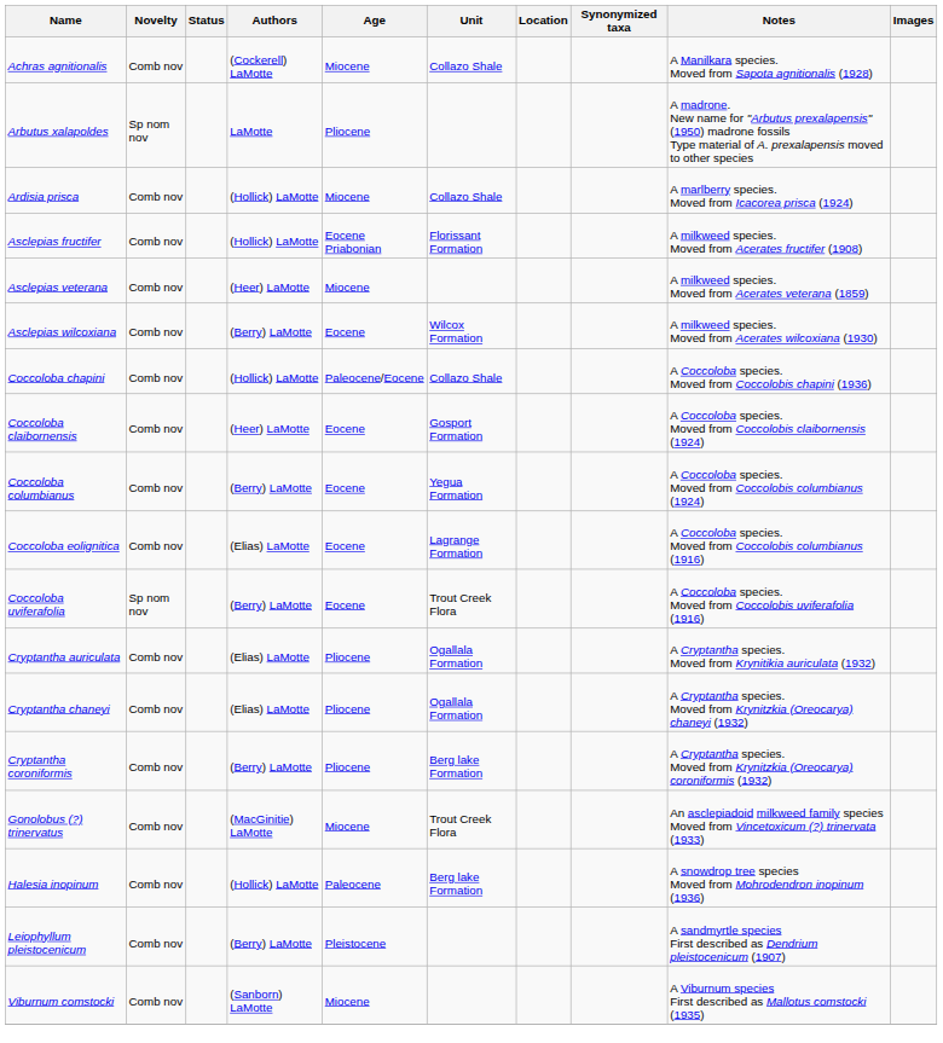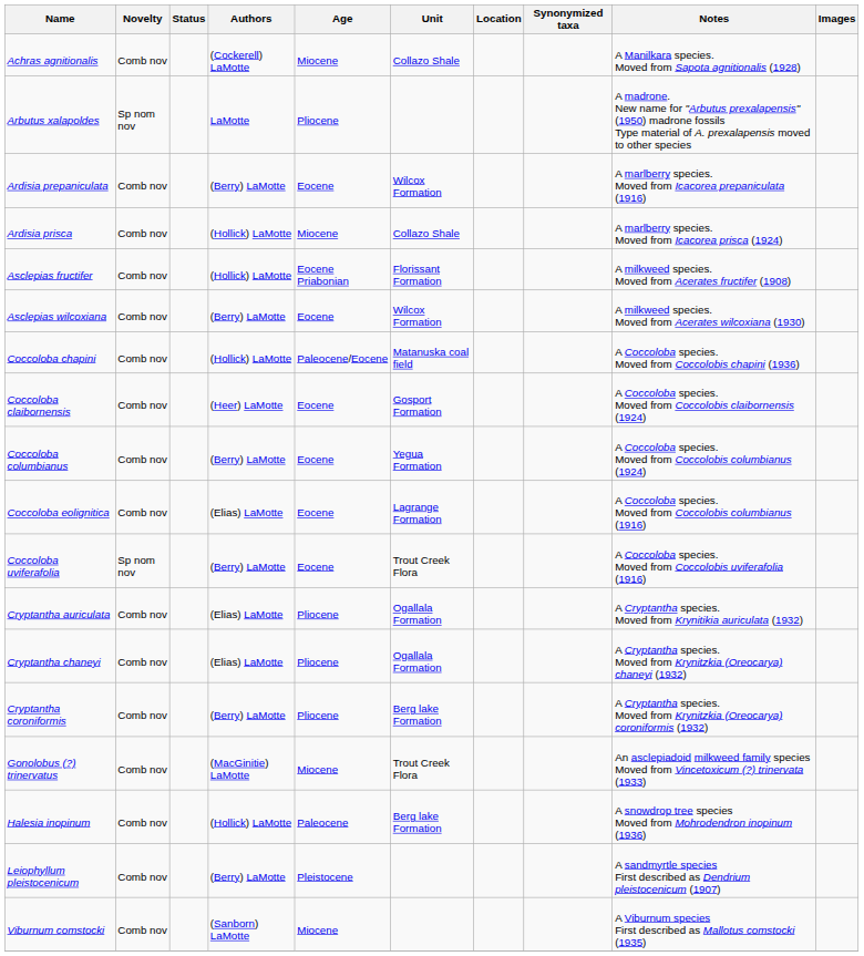 <table class="wikitable sortable" align="center" width="100%">
 <tr>
 <th>Name</th>
 <th>Novelty</th>
 <th>Status</th>
 <th>Authors</th>
 <th>Age</th>
 <th>Unit</th>
 <th>Location</th>
 <th>Synonymized taxa</th>
 <th>Notes</th>
 <th>Images</th>
 </tr>
 <tr>
 <td><br><em><a href='#'>Achras agnitionalis</a></em></td>
 <td><br>Comb nov</td>
 <td></td>
 <td><br>(<a href='#'>Cockerell</a>) <a href='#'>LaMotte</a></td>
 <td><br><a href='#'>Miocene</a></td>
 <td><br><a href='#'>Collazo Shale</a></td>
 <td><br><br></td>
 <td></td>
 <td><br>A <a href='#'>Manilkara</a> species.<br> Moved from <em><a href='#'>Sapota agnitionalis</a></em> (<a href='#'>1928</a>)</td>
 <td></td>
 </tr>
 <tr>
 <td><br><em><a href='#'>Arbutus xalapoldes</a></em></td>
 <td><br>Sp nom nov</td>
 <td></td>
 <td><br><a href='#'>LaMotte</a></td>
 <td><br><a href='#'>Pliocene</a></td>
 <td></td>
 <td><br><br></td>
 <td></td>
 <td><br>A <a href='#'>madrone</a>.<br> New name for <em>"<a href='#'>Arbutus prexalapensis</a>"</em> (<a href='#'>1950</a>) madrone fossils<br> Type material of <em>A. prexalapensis</em> moved to other species</td>
 <td></td>
 </tr>
 <tr>
+<td><br><em><a href='#'>Ardisia prepaniculata</a></em></td>
+<td><br>Comb nov</td>
+<td></td>
+<td><br>(<a href='#'>Berry</a>) <a href='#'>LaMotte</a></td>
+<td><br><a href='#'>Eocene</a></td>
+<td><br><a href='#'>Wilcox Formation</a></td>
+<td><br><br></td>
+<td></td>
+<td><br>A <a href='#'>marlberry</a> species.<br> Moved from <em><a href='#'>Icacorea prepaniculata</a></em> (<a href='#'>1916</a>)</td>
+<td></td>
+</tr>
+<tr>
 <td><br><em><a href='#'>Ardisia prisca</a></em></td>
 <td><br>Comb nov</td>
 <td></td>
 <td><br>(<a href='#'>Hollick</a>) <a href='#'>LaMotte</a></td>
 <td><br><a href='#'>Miocene</a></td>
 <td><br><a href='#'>Collazo Shale</a></td>
 <td><br><br></td>
 <td></td>
 <td><br>A <a href='#'>marlberry</a> species.<br> Moved from <em><a href='#'>Icacorea prisca</a></em> (<a href='#'>1924</a>)</td>
 <td></td>
 </tr>
 <tr>
 <td><br><em><a href='#'>Asclepias fructifer</a></em></td>
 <td><br>Comb nov</td>
 <td></td>
 <td><br>(<a href='#'>Hollick</a>) <a href='#'>LaMotte</a></td>
 <td><br><a href='#'>Eocene</a><br><a href='#'>Priabonian</a></td>
 <td><br><a href='#'>Florissant Formation</a></td>
 <td><br><br></td>
 <td></td>
 <td><br>A <a href='#'>milkweed</a> species.<br> Moved from <em><a href='#'>Acerates fructifer</a></em> (<a href='#'>1908</a>)</td>
 <td></td>
 </tr>
 <tr>
-<td><br><em><a href='#'>Asclepias veterana</a></em></td>
-<td><br>Comb nov</td>
-<td></td>
-<td><br>(<a href='#'>Heer</a>) <a href='#'>LaMotte</a></td>
-<td><br><a href='#'>Miocene</a></td>
-<td></td>
-<td><br></td>
-<td></td>
-<td><br>A <a href='#'>milkweed</a> species.<br> Moved from <em><a href='#'>Acerates veterana</a></em> (<a href='#'>1859</a>)</td>
-<td></td>
-</tr>
-<tr>
 <td><br><em><a href='#'>Asclepias wilcoxiana</a></em></td>
 <td><br>Comb nov</td>
 <td></td>
 <td><br>(<a href='#'>Berry</a>) <a href='#'>LaMotte</a></td>
 <td><br><a href='#'>Eocene</a></td>
 <td><br><a href='#'>Wilcox Formation</a></td>
 <td><br><br></td>
 <td></td>
 <td><br>A <a href='#'>milkweed</a> species.<br> Moved from <em><a href='#'>Acerates wilcoxiana</a></em> (<a href='#'>1930</a>)</td>
 <td></td>
 </tr>
 <tr>
 <td><br><em><a href='#'>Coccoloba chapini</a></em></td>
 <td><br>Comb nov</td>
 <td></td>
 <td><br>(<a href='#'>Hollick</a>) <a href='#'>LaMotte</a></td>
 <td><br><a href='#'>Paleocene</a>/<a href='#'>Eocene</a></td>
-<td><br><a href='#'>Collazo Shale</a></td>
+<td><br><a href='#'>Matanuska coal field</a></td>
 <td><br><br></td>
 <td></td>
 <td><br>A <em><a href='#'>Coccoloba</a></em> species.<br> Moved from <em><a href='#'>Coccolobis chapini</a></em> (<a href='#'>1936</a>)</td>
 <td></td>
 </tr>
 <tr>
 <td><br><em><a href='#'>Coccoloba claibornensis</a></em></td>
 <td><br>Comb nov</td>
 <td></td>
 <td><br>(<a href='#'>Heer</a>) <a href='#'>LaMotte</a></td>
 <td><br><a href='#'>Eocene</a></td>
 <td><br><a href='#'>Gosport Formation</a></td>
 <td><br><br></td>
 <td></td>
 <td><br>A <em><a href='#'>Coccoloba</a></em> species.<br> Moved from <em><a href='#'>Coccolobis claibornensis</a></em> (<a href='#'>1924</a>)</td>
 <td></td>
 </tr>
 <tr>
 <td><br><em><a href='#'>Coccoloba columbianus</a></em></td>
 <td><br>Comb nov</td>
 <td></td>
 <td><br>(<a href='#'>Berry</a>) <a href='#'>LaMotte</a></td>
 <td><br><a href='#'>Eocene</a></td>
 <td><br><a href='#'>Yegua Formation</a></td>
 <td><br><br></td>
 <td></td>
 <td><br>A <em><a href='#'>Coccoloba</a></em> species.<br> Moved from <em><a href='#'>Coccolobis columbianus</a></em> (<a href='#'>1924</a>)</td>
 <td></td>
 </tr>
 <tr>
 <td><br><em><a href='#'>Coccoloba eolignitica</a></em></td>
 <td><br>Comb nov</td>
 <td></td>
 <td><br>(Elias) <a href='#'>LaMotte</a></td>
 <td><br><a href='#'>Eocene</a></td>
 <td><br><a href='#'>Lagrange Formation</a></td>
 <td><br><br></td>
 <td></td>
 <td><br>A <em><a href='#'>Coccoloba</a></em> species.<br> Moved from <em><a href='#'>Coccolobis columbianus</a></em> (<a href='#'>1916</a>)</td>
 <td></td>
 </tr>
 <tr>
 <td><br><em><a href='#'>Coccoloba uviferafolia</a></em></td>
 <td><br>Sp nom nov</td>
 <td></td>
 <td><br>(<a href='#'>Berry</a>) <a href='#'>LaMotte</a></td>
 <td><br><a href='#'>Eocene</a></td>
 <td><br>Trout Creek Flora</td>
 <td><br><br></td>
 <td></td>
 <td><br>A <em><a href='#'>Coccoloba</a></em> species.<br> Moved from <em><a href='#'>Coccolobis uviferafolia</a></em> (<a href='#'>1916</a>)</td>
 <td></td>
 </tr>
 <tr>
 <td><br><em><a href='#'>Cryptantha auriculata</a></em></td>
 <td><br>Comb nov</td>
 <td></td>
 <td><br>(Elias) <a href='#'>LaMotte</a></td>
 <td><br><a href='#'>Pliocene</a></td>
 <td><br><a href='#'>Ogallala Formation</a></td>
 <td><br><br></td>
 <td></td>
 <td><br>A <em><a href='#'>Cryptantha</a></em> species.<br> Moved from <em><a href='#'>Krynitikia auriculata</a></em> (<a href='#'>1932</a>)</td>
 <td></td>
 </tr>
 <tr>
 <td><br><em><a href='#'>Cryptantha chaneyi</a></em></td>
 <td><br>Comb nov</td>
 <td></td>
 <td><br>(Elias) <a href='#'>LaMotte</a></td>
 <td><br><a href='#'>Pliocene</a></td>
 <td><br><a href='#'>Ogallala Formation</a></td>
 <td><br><br></td>
 <td></td>
 <td><br>A <em><a href='#'>Cryptantha</a></em> species.<br> Moved from <em><a href='#'>Krynitzkia (Oreocarya) chaneyi</a></em> (<a href='#'>1932</a>)</td>
 <td></td>
 </tr>
 <tr>
 <td><br><em><a href='#'>Cryptantha coroniformis</a></em></td>
 <td><br>Comb nov</td>
 <td></td>
 <td><br>(<a href='#'>Berry</a>) <a href='#'>LaMotte</a></td>
 <td><br><a href='#'>Pliocene</a></td>
 <td><br><a href='#'>Berg lake Formation</a></td>
 <td><br><br></td>
 <td></td>
 <td><br>A <em><a href='#'>Cryptantha</a></em> species.<br> Moved from <em><a href='#'>Krynitzkia (Oreocarya) coroniformis</a></em> (<a href='#'>1932</a>)</td>
 <td></td>
 </tr>
 <tr>
 <td><br><em><a href='#'>Gonolobus (?) trinervatus</a></em></td>
 <td><br>Comb nov</td>
 <td></td>
 <td><br>(<a href='#'>MacGinitie</a>) <a href='#'>LaMotte</a></td>
 <td><br><a href='#'>Miocene</a></td>
 <td><br>Trout Creek Flora</td>
 <td><br><br></td>
 <td></td>
 <td><br>An <a href='#'>asclepiadoid</a> <a href='#'>milkweed family</a> species<br> Moved from <em><a href='#'>Vincetoxicum (?) trinervata</a></em> (<a href='#'>1933</a>)</td>
 <td></td>
 </tr>
 <tr>
 <td><br><em><a href='#'>Halesia inopinum</a></em></td>
 <td><br>Comb nov</td>
 <td></td>
 <td><br>(<a href='#'>Hollick</a>) <a href='#'>LaMotte</a></td>
 <td><br><a href='#'>Paleocene</a></td>
 <td><br><a href='#'>Berg lake Formation</a></td>
 <td><br><br></td>
 <td></td>
 <td><br>A <a href='#'>snowdrop tree</a> species<br> Moved from <em><a href='#'>Mohrodendron inopinum</a></em> (<a href='#'>1936</a>)</td>
 <td></td>
 </tr>
 <tr>
 <td><br><em><a href='#'>Leiophyllum pleistocenicum</a></em></td>
 <td><br>Comb nov</td>
 <td></td>
 <td><br>(<a href='#'>Berry</a>) <a href='#'>LaMotte</a></td>
 <td><br><a href='#'>Pleistocene</a></td>
 <td></td>
 <td><br><br></td>
 <td></td>
 <td><br>A <a href='#'>sandmyrtle species</a><br> First described as <em><a href='#'>Dendrium pleistocenicum</a></em> (<a href='#'>1907</a>)</td>
 <td></td>
 </tr>
 <tr>
 <td><br><em><a href='#'>Viburnum comstocki</a></em></td>
 <td><br>Comb nov</td>
 <td></td>
 <td><br>(<a href='#'>Sanborn</a>) <a href='#'>LaMotte</a></td>
 <td><br><a href='#'>Miocene</a></td>
 <td></td>
 <td><br><br></td>
 <td><br></td>
 <td><br>A <a href='#'>Viburnum species</a><br> First described as <em><a href='#'>Mallotus comstocki</a></em> (<a href='#'>1935</a>)</td>
 <td></td>
 </tr>
 <tr>
 </tr>
 </table>
